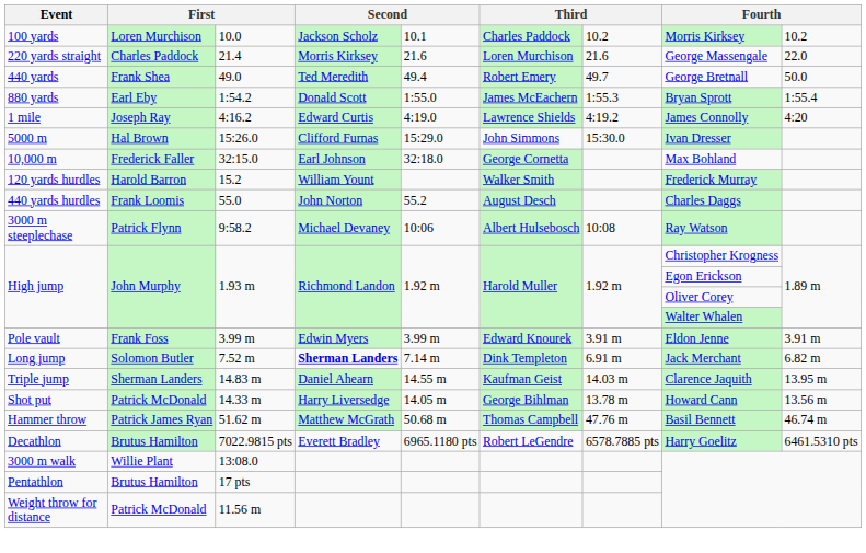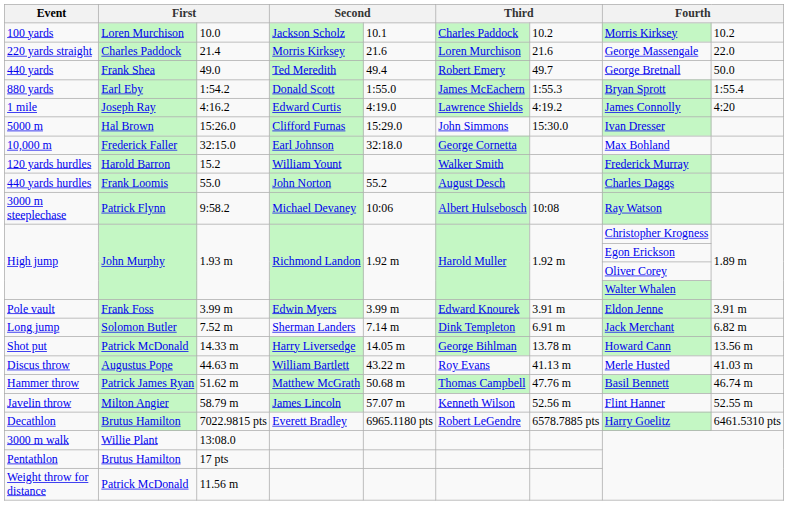 <table class="wikitable plainrowheaders" border="1" style="font-size: 100%">
 <tr style="text-align: center;">
 <th scope="col" colspan=1 style="width: 120px;">Event</th>
 <th scope="col" colspan=2 style="width: 200px; color: #333; background: #f2f2f2;">First</th>
 <th scope="col" colspan=2 style="width: 200px; color: #333; background: #f2f2f2;">Second</th>
 <th scope="col" colspan=2 style="width: 200px; color: #333; background: #f2f2f2;">Third</th>
 <th scope="col" colspan=2 style="width: 200px; color: #333; background: #f2f2f2;">Fourth</th>
 </tr>
 <tr>
 <td><a href='#'>100 yards</a></td>
 <td bgcolor=C4F7C4><a href='#'>Loren Murchison</a></td>
 <td>10.0</td>
 <td bgcolor=C4F7C4><a href='#'>Jackson Scholz</a></td>
 <td>10.1 </td>
 <td bgcolor=C4F7C4><a href='#'>Charles Paddock</a></td>
 <td>10.2 </td>
 <td bgcolor=C4F7C4><a href='#'>Morris Kirksey</a></td>
 <td>10.2 </td>
 </tr>
 <tr>
 <td><a href='#'>220 yards straight</a></td>
 <td bgcolor=C4F7C4><a href='#'>Charles Paddock</a></td>
 <td>21.4</td>
 <td bgcolor=C4F7C4><a href='#'>Morris Kirksey</a></td>
 <td>21.6 </td>
 <td bgcolor=C4F7C4><a href='#'>Loren Murchison</a></td>
 <td>21.6 </td>
 <td><a href='#'>George Massengale</a></td>
 <td>22.0 </td>
 </tr>
 <tr>
 <td><a href='#'>440 yards</a></td>
 <td bgcolor=C4F7C4><a href='#'>Frank Shea</a></td>
 <td>49.0</td>
 <td bgcolor=C4F7C4><a href='#'>Ted Meredith</a></td>
 <td>49.4 </td>
 <td bgcolor=C4F7C4><a href='#'>Robert Emery</a></td>
 <td>49.7 </td>
 <td><a href='#'>George Bretnall</a></td>
 <td>50.0 </td>
 </tr>
 <tr>
 <td><a href='#'>880 yards</a></td>
 <td bgcolor=C4F7C4><a href='#'>Earl Eby</a></td>
 <td>1:54.2</td>
 <td bgcolor=C4F7C4><a href='#'>Donald Scott</a></td>
 <td>1:55.0 </td>
 <td bgcolor=C4F7C4><a href='#'>James McEachern</a></td>
 <td>1:55.3 </td>
 <td bgcolor=C4F7C4><a href='#'>Bryan Sprott</a></td>
 <td>1:55.4 </td>
 </tr>
 <tr>
 <td><a href='#'>1 mile</a></td>
 <td bgcolor=C4F7C4><a href='#'>Joseph Ray</a></td>
 <td>4:16.2</td>
 <td bgcolor=C4F7C4><a href='#'>Edward Curtis</a></td>
 <td>4:19.0 </td>
 <td bgcolor=C4F7C4><a href='#'>Lawrence Shields</a></td>
 <td>4:19.2 </td>
 <td bgcolor=C4F7C4><a href='#'>James Connolly</a></td>
 <td>4:20 </td>
 </tr>
 <tr>
 <td><a href='#'>5000 m</a></td>
 <td bgcolor=C4F7C4><a href='#'>Hal Brown</a></td>
 <td>15:26.0</td>
 <td bgcolor=C4F7C4><a href='#'>Clifford Furnas</a></td>
 <td>15:29.0 </td>
 <td><a href='#'>John Simmons</a></td>
 <td>15:30.0 </td>
 <td bgcolor=C4F7C4><a href='#'>Ivan Dresser</a></td>
 <td></td>
 </tr>
 <tr>
 <td><a href='#'>10,000 m</a></td>
 <td bgcolor=C4F7C4><a href='#'>Frederick Faller</a></td>
 <td>32:15.0</td>
 <td bgcolor=C4F7C4><a href='#'>Earl Johnson</a></td>
 <td>32:18.0 </td>
 <td bgcolor=C4F7C4><a href='#'>George Cornetta</a></td>
 <td></td>
 <td><a href='#'>Max Bohland</a></td>
 <td></td>
 </tr>
 <tr>
 <td><a href='#'>120 yards hurdles</a></td>
 <td bgcolor=C4F7C4><a href='#'>Harold Barron</a></td>
 <td>15.2</td>
 <td bgcolor=C4F7C4><a href='#'>William Yount</a></td>
 <td></td>
 <td bgcolor=C4F7C4><a href='#'>Walker Smith</a></td>
 <td></td>
 <td bgcolor=C4F7C4><a href='#'>Frederick Murray</a></td>
 <td></td>
 </tr>
 <tr>
 <td><a href='#'>440 yards hurdles</a></td>
 <td bgcolor=C4F7C4><a href='#'>Frank Loomis</a></td>
 <td>55.0</td>
 <td bgcolor=C4F7C4><a href='#'>John Norton</a></td>
 <td>55.2 </td>
 <td bgcolor=C4F7C4><a href='#'>August Desch</a></td>
 <td></td>
 <td bgcolor=C4F7C4><a href='#'>Charles Daggs</a></td>
 <td></td>
 </tr>
 <tr>
 <td><a href='#'>3000 m steeplechase</a></td>
 <td bgcolor=C4F7C4><a href='#'>Patrick Flynn</a></td>
 <td>9:58.2</td>
 <td bgcolor=C4F7C4><a href='#'>Michael Devaney</a></td>
 <td>10:06 </td>
 <td bgcolor=C4F7C4><a href='#'>Albert Hulsebosch</a></td>
 <td>10:08 </td>
 <td bgcolor=C4F7C4><a href='#'>Ray Watson</a></td>
 <td></td>
 </tr>
 <tr>
 <td rowspan=4><a href='#'>High jump</a></td>
 <td rowspan=4 bgcolor=C4F7C4><a href='#'>John Murphy</a></td>
 <td rowspan=4>1.93 m</td>
 <td rowspan=4 bgcolor=C4F7C4><a href='#'>Richmond Landon</a></td>
 <td rowspan=4>1.92 m</td>
 <td rowspan=4 bgcolor=C4F7C4><a href='#'>Harold Muller</a></td>
 <td rowspan=4>1.92 m</td>
 <td><a href='#'>Christopher Krogness</a></td>
 <td rowspan=4>1.89 m</td>
 </tr>
 <tr>
 <td><a href='#'>Egon Erickson</a></td>
 </tr>
 <tr>
 <td><a href='#'>Oliver Corey</a></td>
 </tr>
 <tr>
 <td bgcolor=C4F7C4><a href='#'>Walter Whalen</a></td>
 </tr>
 <tr>
 <td><a href='#'>Pole vault</a></td>
 <td bgcolor=C4F7C4><a href='#'>Frank Foss</a></td>
 <td>3.99 m</td>
 <td bgcolor=C4F7C4><a href='#'>Edwin Myers</a></td>
 <td>3.99 m</td>
 <td bgcolor=C4F7C4><a href='#'>Edward Knourek</a></td>
 <td>3.91 m</td>
 <td bgcolor=C4F7C4><a href='#'>Eldon Jenne</a></td>
 <td>3.91 m</td>
 </tr>
 <tr>
 <td><a href='#'>Long jump</a></td>
 <td bgcolor=C4F7C4><a href='#'>Solomon Butler</a></td>
 <td>7.52 m</td>
-<td><strong><a href='#'>Sherman Landers</a></strong></td>
+<td><a href='#'>Sherman Landers</a></td>
 <td>7.14 m</td>
 <td bgcolor=C4F7C4><a href='#'>Dink Templeton</a></td>
 <td>6.91 m</td>
 <td bgcolor=C4F7C4><a href='#'>Jack Merchant</a></td>
 <td>6.82 m</td>
-</tr>
-<tr>
-<td><a href='#'>Triple jump</a></td>
-<td bgcolor=C4F7C4><a href='#'>Sherman Landers</a></td>
-<td>14.83 m</td>
-<td bgcolor=C4F7C4><a href='#'>Daniel Ahearn</a></td>
-<td>14.55 m</td>
-<td bgcolor=C4F7C4><a href='#'>Kaufman Geist</a></td>
-<td>14.03 m</td>
-<td bgcolor=C4F7C4><a href='#'>Clarence Jaquith</a></td>
-<td>13.95 m</td>
 </tr>
 <tr>
 <td><a href='#'>Shot put</a></td>
 <td bgcolor=C4F7C4><a href='#'>Patrick McDonald</a></td>
 <td>14.33 m</td>
 <td bgcolor=C4F7C4><a href='#'>Harry Liversedge</a></td>
 <td>14.05 m</td>
 <td bgcolor=C4F7C4><a href='#'>George Bihlman</a></td>
 <td>13.78 m</td>
 <td bgcolor=C4F7C4><a href='#'>Howard Cann</a></td>
 <td>13.56 m</td>
 </tr>
 <tr>
+<td><a href='#'>Discus throw</a></td>
+<td bgcolor=C4F7C4><a href='#'>Augustus Pope</a></td>
+<td>44.63 m</td>
+<td bgcolor=C4F7C4><a href='#'>William Bartlett</a></td>
+<td>43.22 m</td>
+<td><a href='#'>Roy Evans</a></td>
+<td>41.13 m</td>
+<td><a href='#'>Merle Husted</a></td>
+<td>41.03 m</td>
+</tr>
+<tr>
 <td><a href='#'>Hammer throw</a></td>
 <td bgcolor=C4F7C4><a href='#'>Patrick James Ryan</a></td>
 <td>51.62 m</td>
 <td bgcolor=C4F7C4><a href='#'>Matthew McGrath</a></td>
 <td>50.68 m</td>
 <td bgcolor=C4F7C4><a href='#'>Thomas Campbell</a></td>
 <td>47.76 m</td>
 <td bgcolor=C4F7C4><a href='#'>Basil Bennett</a></td>
 <td>46.74 m</td>
+</tr>
+<tr>
+<td><a href='#'>Javelin throw</a></td>
+<td bgcolor=C4F7C4><a href='#'>Milton Angier</a></td>
+<td>58.79 m</td>
+<td bgcolor=C4F7C4><a href='#'>James Lincoln</a></td>
+<td>57.07 m</td>
+<td><a href='#'>Kenneth Wilson</a></td>
+<td>52.56 m</td>
+<td><a href='#'>Flint Hanner</a></td>
+<td>52.55 m</td>
 </tr>
 <tr>
 <td><a href='#'>Decathlon</a></td>
 <td bgcolor=C4F7C4><a href='#'>Brutus Hamilton</a></td>
 <td>7022.9815 pts</td>
 <td><a href='#'>Everett Bradley</a></td>
 <td>6965.1180 pts</td>
 <td><a href='#'>Robert LeGendre</a></td>
 <td>6578.7885 pts</td>
 <td bgcolor=C4F7C4><a href='#'>Harry Goelitz</a></td>
 <td>6461.5310 pts</td>
 </tr>
 <tr>
 <td><a href='#'>3000 m walk</a></td>
 <td><a href='#'>Willie Plant</a></td>
 <td>13:08.0</td>
 <td></td>
 <td></td>
 <td></td>
 <td></td>
 </tr>
 <tr>
 <td><a href='#'>Pentathlon</a></td>
 <td><a href='#'>Brutus Hamilton</a></td>
 <td>17 pts</td>
 <td></td>
 <td></td>
 <td></td>
 <td></td>
 </tr>
 <tr>
 <td><a href='#'>Weight throw for distance</a></td>
 <td><a href='#'>Patrick McDonald</a></td>
 <td>11.56 m</td>
 <td></td>
 <td></td>
 <td></td>
 <td></td>
 </tr>
 </table>
